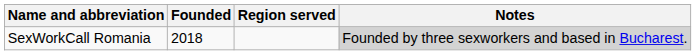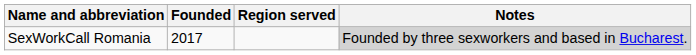 <table class="wikitable sortable">
 <tr>
 <th>Name and abbreviation</th>
 <th>Founded</th>
 <th>Region served</th>
 <th>Notes</th>
 </tr>
 <tr>
 <td>SexWorkCall Romania</td>
-<td>2018</td>
+<td>2017</td>
 <td></td>
 <td style="background: lightgrey;">Founded by three sexworkers and based in <a href='#'>Bucharest</a>.</td>
 </tr>
 </table>
